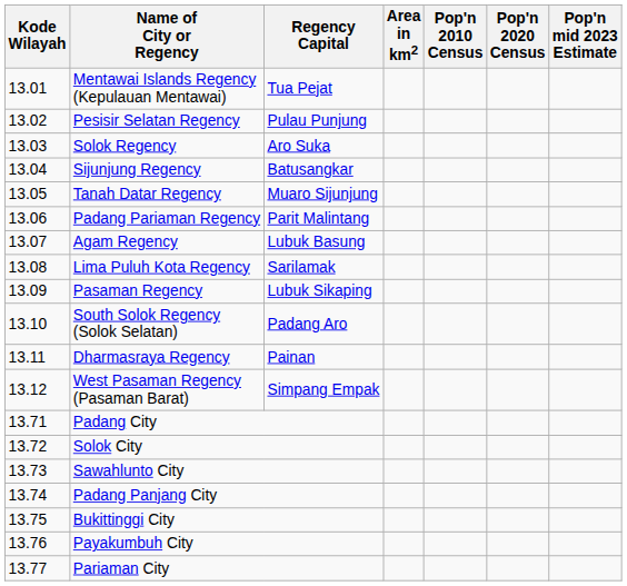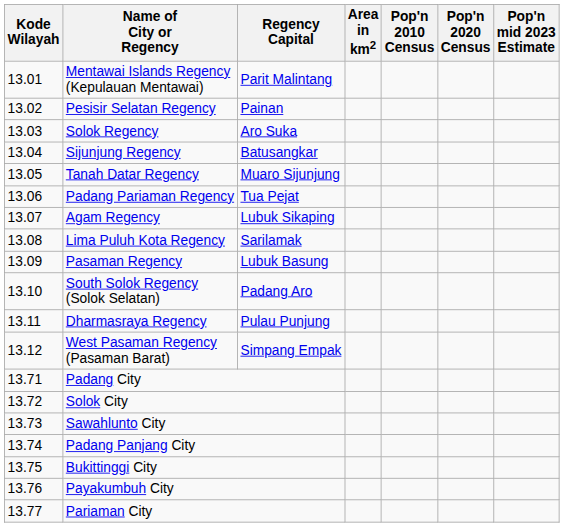 <table class="wikitable sortable" style="margin-bottom: 0;">
 <tr>
 <th>Kode <br>Wilayah</th>
 <th>Name of<br>City or <br>Regency</th>
 <th>Regency<br>Capital</th>
 <th>Area <br> in <br>km<sup>2</sup></th>
 <th>Pop'n <br> 2010 <br>Census</th>
 <th>Pop'n <br> 2020 <br>Census</th>
 <th>Pop'n <br> mid 2023 <br>Estimate</th>
 </tr>
 <tr>
 <td>13.01</td>
 <td><a href='#'>Mentawai Islands Regency</a><br>(Kepulauan Mentawai)</td>
-<td><a href='#'>Tua Pejat</a></td>
+<td><a href='#'>Parit Malintang</a></td>
 <td align="right"></td>
 <td align="right"></td>
 <td align="right"></td>
 <td align="right"></td>
 </tr>
 <tr>
 <td>13.02</td>
 <td><a href='#'>Pesisir Selatan Regency</a></td>
-<td><a href='#'>Pulau Punjung</a></td>
+<td><a href='#'>Painan</a></td>
 <td align="right"></td>
 <td align="right"></td>
 <td align="right"></td>
 <td align="right"></td>
 </tr>
 <tr>
 <td>13.03</td>
 <td><a href='#'>Solok Regency</a></td>
 <td><a href='#'>Aro Suka</a></td>
 <td align="right"></td>
 <td align="right"></td>
 <td align="right"></td>
 <td align="right"></td>
 </tr>
 <tr>
 <td>13.04</td>
 <td><a href='#'>Sijunjung Regency</a></td>
 <td><a href='#'>Batusangkar</a></td>
 <td align="right"></td>
 <td align="right"></td>
 <td align="right"></td>
 <td align="right"></td>
 </tr>
 <tr>
 <td>13.05</td>
 <td><a href='#'>Tanah Datar Regency</a></td>
 <td><a href='#'>Muaro Sijunjung</a></td>
 <td align="right"></td>
 <td align="right"></td>
 <td align="right"></td>
 <td align="right"></td>
 </tr>
 <tr>
 <td>13.06</td>
 <td><a href='#'>Padang Pariaman Regency</a></td>
-<td><a href='#'>Parit Malintang</a></td>
+<td><a href='#'>Tua Pejat</a></td>
 <td align="right"></td>
 <td align="right"></td>
 <td align="right"></td>
 <td align="right"></td>
 </tr>
 <tr>
 <td>13.07</td>
 <td><a href='#'>Agam Regency</a></td>
-<td><a href='#'>Lubuk Basung</a></td>
+<td><a href='#'>Lubuk Sikaping</a></td>
 <td align="right"></td>
 <td align="right"></td>
 <td align="right"></td>
 <td align="right"></td>
 </tr>
 <tr>
 <td>13.08</td>
 <td><a href='#'>Lima Puluh Kota Regency</a></td>
 <td><a href='#'>Sarilamak</a></td>
 <td align="right"></td>
 <td align="right"></td>
 <td align="right"></td>
 <td align="right"></td>
 </tr>
 <tr>
 <td>13.09</td>
 <td><a href='#'>Pasaman Regency</a></td>
-<td><a href='#'>Lubuk Sikaping</a></td>
+<td><a href='#'>Lubuk Basung</a></td>
 <td align="right"></td>
 <td align="right"></td>
 <td align="right"></td>
 <td align="right"></td>
 </tr>
 <tr>
 <td>13.10</td>
 <td><a href='#'>South Solok Regency</a><br>(Solok Selatan)</td>
 <td><a href='#'>Padang Aro</a></td>
 <td align="right"></td>
 <td align="right"></td>
 <td align="right"></td>
 <td align="right"></td>
 </tr>
 <tr>
 <td>13.11</td>
 <td><a href='#'>Dharmasraya Regency</a></td>
-<td><a href='#'>Painan</a></td>
+<td><a href='#'>Pulau Punjung</a></td>
 <td align="right"></td>
 <td align="right"></td>
 <td align="right"></td>
 <td align="right"></td>
 </tr>
 <tr>
 <td>13.12</td>
 <td><a href='#'>West Pasaman Regency</a><br>(Pasaman Barat)</td>
 <td><a href='#'>Simpang Empak</a></td>
 <td align="right"></td>
 <td align="right"></td>
 <td align="right"></td>
 <td align="right"></td>
 </tr>
 <tr>
 <td>13.71</td>
 <td colspan="2"><a href='#'>Padang</a> City</td>
 <td align="right"></td>
 <td align="right"></td>
 <td align="right"></td>
 <td align="right"></td>
 </tr>
 <tr>
 <td>13.72</td>
 <td colspan="2"><a href='#'>Solok</a> City</td>
 <td align="right"></td>
 <td align="right"></td>
 <td align="right"></td>
 <td align="right"></td>
 </tr>
 <tr>
 <td>13.73</td>
 <td colspan="2"><a href='#'>Sawahlunto</a> City</td>
 <td align="right"></td>
 <td align="right"></td>
 <td align="right"></td>
 <td align="right"></td>
 </tr>
 <tr>
 <td>13.74</td>
 <td colspan="2"><a href='#'>Padang Panjang</a> City</td>
 <td align="right"></td>
 <td align="right"></td>
 <td align="right"></td>
 <td align="right"></td>
 </tr>
 <tr>
 <td>13.75</td>
 <td colspan="2"><a href='#'>Bukittinggi</a> City</td>
 <td align="right"></td>
 <td align="right"></td>
 <td align="right"></td>
 <td align="right"></td>
 </tr>
 <tr>
 <td>13.76</td>
 <td colspan="2"><a href='#'>Payakumbuh</a> City</td>
 <td align="right"></td>
 <td align="right"></td>
 <td align="right"></td>
 <td align="right"></td>
 </tr>
 <tr>
 <td>13.77</td>
 <td colspan="2"><a href='#'>Pariaman</a> City</td>
 <td align="right"></td>
 <td align="right"></td>
 <td align="right"></td>
 <td align="right"></td>
 </tr>
 </table>
